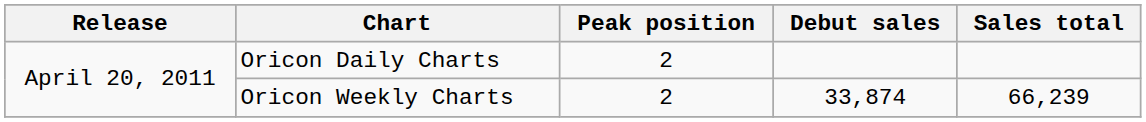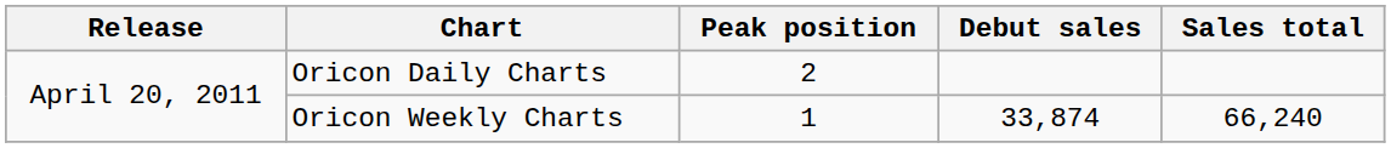 <table class="wikitable" width="650px">
 <tr>
 <th>Release</th>
 <th>Chart</th>
 <th>Peak position</th>
 <th>Debut sales</th>
 <th>Sales total</th>
 </tr>
 <tr>
 <td rowspan="2" style="text-align:center;">April 20, 2011</td>
 <td>Oricon Daily Charts</td>
 <td align="center">2</td>
 <td></td>
 <td></td>
 </tr>
 <tr>
 <td>Oricon Weekly Charts</td>
-<td align="center">2</td>
+<td align="center">1</td>
 <td align="center">33,874</td>
-<td align="center">66,239</td>
+<td align="center">66,240</td>
 </tr>
 </table>
